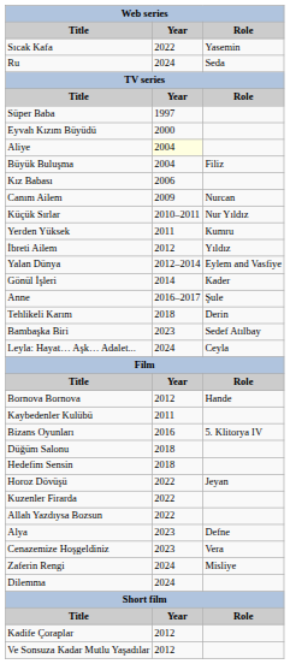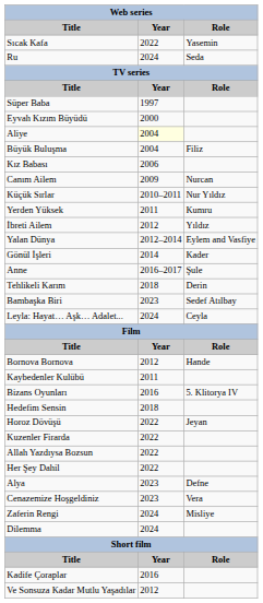 <table class="wikitable" style="font-size:80%">
 <tr>
 <th colspan="3" style="background:LightSteelBlue">Web series</th>
 </tr>
 <tr>
 <th style="background:#CCCCCC">Title</th>
 <th style="background:#CCCCCC">Year</th>
 <th style="background:#CCCCCC">Role</th>
 </tr>
 <tr>
 <td>Sıcak Kafa</td>
 <td>2022</td>
 <td>Yasemin</td>
 </tr>
 <tr>
 <td>Ru</td>
 <td>2024</td>
 <td>Seda</td>
 </tr>
 <tr>
 <th colspan="3" style="background:LightSteelBlue">TV series</th>
 </tr>
 <tr>
 <th style="background:#CCCCCC">Title</th>
 <th style="background:#CCCCCC">Year</th>
 <th style="background:#CCCCCC">Role</th>
 </tr>
 <tr>
 <td>Süper Baba</td>
 <td>1997</td>
 <td></td>
 </tr>
 <tr>
 <td>Eyvah Kızım Büyüdü</td>
 <td>2000</td>
 <td></td>
 </tr>
 <tr>
 <td>Aliye</td>
 <td style="background: lightyellow;">2004</td>
 <td></td>
 </tr>
 <tr>
 <td>Büyük Buluşma</td>
 <td>2004</td>
 <td>Filiz</td>
 </tr>
 <tr>
 <td>Kız Babası</td>
 <td>2006</td>
 <td></td>
 </tr>
 <tr>
 <td>Canım Ailem</td>
 <td>2009</td>
 <td>Nurcan</td>
 </tr>
 <tr>
 <td>Küçük Sırlar</td>
 <td>2010–2011</td>
 <td>Nur Yıldız</td>
 </tr>
 <tr>
 <td>Yerden Yüksek</td>
 <td>2011</td>
 <td>Kumru</td>
 </tr>
 <tr>
 <td>İbreti Ailem</td>
 <td>2012</td>
 <td>Yıldız</td>
 </tr>
 <tr>
 <td>Yalan Dünya</td>
 <td>2012–2014</td>
 <td>Eylem and Vasfiye</td>
 </tr>
 <tr>
 <td>Gönül İşleri</td>
 <td>2014</td>
 <td>Kader</td>
 </tr>
 <tr>
 <td>Anne</td>
 <td>2016–2017</td>
 <td>Şule</td>
 </tr>
 <tr>
 <td>Tehlikeli Karım</td>
 <td>2018</td>
 <td>Derin</td>
 </tr>
 <tr>
 <td>Bambaşka Biri</td>
 <td>2023</td>
 <td>Sedef Atılbay</td>
 </tr>
 <tr>
 <td>Leyla: Hayat… Aşk… Adalet...</td>
 <td>2024</td>
 <td>Ceyla</td>
 </tr>
 <tr>
 <th colspan="3" style="background:LightSteelBlue">Film</th>
 </tr>
 <tr>
 <th style="background:#CCCCCC">Title</th>
 <th style="background:#CCCCCC">Year</th>
 <th style="background:#CCCCCC">Role</th>
 </tr>
 <tr>
 <td>Bornova Bornova</td>
 <td>2012</td>
 <td>Hande</td>
 </tr>
 <tr>
 <td>Kaybedenler Kulübü</td>
 <td>2011</td>
 <td></td>
 </tr>
 <tr>
 <td>Bizans Oyunları</td>
 <td>2016</td>
 <td>5. Klitorya IV</td>
 </tr>
 <tr>
-<td>Düğüm Salonu</td>
-<td>2018</td>
-<td></td>
-</tr>
-<tr>
 <td>Hedefim Sensin</td>
 <td>2018</td>
 <td></td>
 </tr>
 <tr>
 <td>Horoz Dövüşü</td>
 <td>2022</td>
 <td>Jeyan</td>
 </tr>
 <tr>
 <td>Kuzenler Firarda</td>
 <td>2022</td>
 <td></td>
 </tr>
 <tr>
 <td>Allah Yazdıysa Bozsun</td>
+<td>2022</td>
+<td></td>
+</tr>
+<tr>
+<td>Her Şey Dahil</td>
 <td>2022</td>
 <td></td>
 </tr>
 <tr>
 <td>Alya</td>
 <td>2023</td>
 <td>Defne</td>
 </tr>
 <tr>
 <td>Cenazemize Hoşgeldiniz</td>
 <td>2023</td>
 <td>Vera</td>
 </tr>
 <tr>
 <td>Zaferin Rengi</td>
 <td>2024</td>
 <td>Misliye</td>
 </tr>
 <tr>
 <td>Dilemma</td>
 <td>2024</td>
 <td></td>
 </tr>
 <tr>
 <th colspan="3" style="background:LightSteelBlue">Short film</th>
 </tr>
 <tr>
 <th style="background:#CCCCCC">Title</th>
 <th style="background:#CCCCCC">Year</th>
 <th style="background:#CCCCCC">Role</th>
 </tr>
 <tr>
 <td>Kadife Çoraplar</td>
-<td>2012</td>
+<td>2016</td>
 <td></td>
 </tr>
 <tr>
 <td>Ve Sonsuza Kadar Mutlu Yaşadılar</td>
 <td>2012</td>
 <td></td>
 </tr>
 </table>
